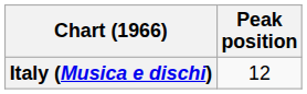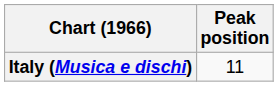 <table class="wikitable plainrowheaders" style="text-align:center">
 <tr>
 <th scope="col">Chart (1966)</th>
 <th scope="col">Peak<br>position</th>
 </tr>
 <tr>
 <th scope="row">Italy (<em><a href='#'>Musica e dischi</a></em>)</th>
-<td>12</td>
+<td>11</td>
 </tr>
 </table>
